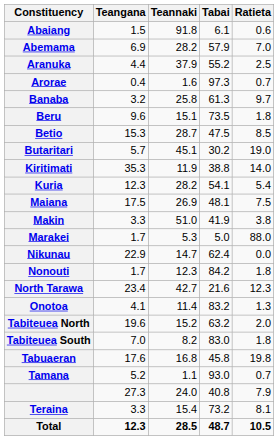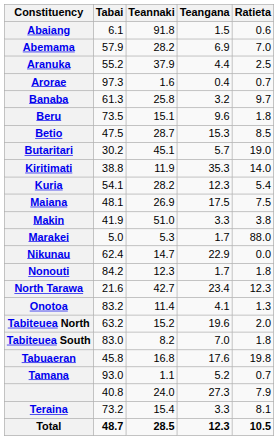 <table class="wikitable sortable" style=text-align:right>
 <tr>
 <th>Constituency</th>
+<th>Tabai</th>
+<th>Teannaki</th>
 <th>Teangana</th>
-<th>Teannaki</th>
-<th>Tabai</th>
 <th>Ratieta</th>
 </tr>
 <tr>
 <th><a href='#'>Abaiang</a></th>
+<td>6.1</td>
+<td>91.8</td>
 <td>1.5</td>
-<td>91.8</td>
-<td>6.1</td>
 <td>0.6</td>
 </tr>
 <tr>
 <th><a href='#'>Abemama</a></th>
+<td>57.9</td>
+<td>28.2</td>
 <td>6.9</td>
-<td>28.2</td>
-<td>57.9</td>
 <td>7.0</td>
 </tr>
 <tr>
 <th><a href='#'>Aranuka</a></th>
+<td>55.2</td>
+<td>37.9</td>
 <td>4.4</td>
-<td>37.9</td>
-<td>55.2</td>
 <td>2.5</td>
 </tr>
 <tr>
 <th><a href='#'>Arorae</a></th>
+<td>97.3</td>
+<td>1.6</td>
 <td>0.4</td>
-<td>1.6</td>
-<td>97.3</td>
 <td>0.7</td>
 </tr>
 <tr>
 <th><a href='#'>Banaba</a></th>
+<td>61.3</td>
+<td>25.8</td>
 <td>3.2</td>
-<td>25.8</td>
-<td>61.3</td>
 <td>9.7</td>
 </tr>
 <tr>
 <th><a href='#'>Beru</a></th>
+<td>73.5</td>
+<td>15.1</td>
 <td>9.6</td>
-<td>15.1</td>
-<td>73.5</td>
 <td>1.8</td>
 </tr>
 <tr>
 <th><a href='#'>Betio</a></th>
+<td>47.5</td>
+<td>28.7</td>
 <td>15.3</td>
-<td>28.7</td>
-<td>47.5</td>
 <td>8.5</td>
 </tr>
 <tr>
 <th><a href='#'>Butaritari</a></th>
+<td>30.2</td>
+<td>45.1</td>
 <td>5.7</td>
-<td>45.1</td>
-<td>30.2</td>
 <td>19.0</td>
 </tr>
 <tr>
 <th><a href='#'>Kiritimati</a></th>
+<td>38.8</td>
+<td>11.9</td>
 <td>35.3</td>
-<td>11.9</td>
-<td>38.8</td>
 <td>14.0</td>
 </tr>
 <tr>
 <th><a href='#'>Kuria</a></th>
+<td>54.1</td>
+<td>28.2</td>
 <td>12.3</td>
-<td>28.2</td>
-<td>54.1</td>
 <td>5.4</td>
 </tr>
 <tr>
 <th><a href='#'>Maiana</a></th>
+<td>48.1</td>
+<td>26.9</td>
 <td>17.5</td>
-<td>26.9</td>
-<td>48.1</td>
 <td>7.5</td>
 </tr>
 <tr>
 <th><a href='#'>Makin</a></th>
+<td>41.9</td>
+<td>51.0</td>
 <td>3.3</td>
-<td>51.0</td>
-<td>41.9</td>
 <td>3.8</td>
 </tr>
 <tr>
 <th><a href='#'>Marakei</a></th>
+<td>5.0</td>
+<td>5.3</td>
 <td>1.7</td>
-<td>5.3</td>
-<td>5.0</td>
 <td>88.0</td>
 </tr>
 <tr>
 <th><a href='#'>Nikunau</a></th>
+<td>62.4</td>
+<td>14.7</td>
 <td>22.9</td>
-<td>14.7</td>
-<td>62.4</td>
 <td>0.0</td>
 </tr>
 <tr>
 <th><a href='#'>Nonouti</a></th>
+<td>84.2</td>
+<td>12.3</td>
 <td>1.7</td>
-<td>12.3</td>
-<td>84.2</td>
 <td>1.8</td>
 </tr>
 <tr>
 <th><a href='#'>North Tarawa</a></th>
+<td>21.6</td>
+<td>42.7</td>
 <td>23.4</td>
-<td>42.7</td>
-<td>21.6</td>
 <td>12.3</td>
 </tr>
 <tr>
 <th><a href='#'>Onotoa</a></th>
+<td>83.2</td>
+<td>11.4</td>
 <td>4.1</td>
-<td>11.4</td>
-<td>83.2</td>
 <td>1.3</td>
 </tr>
 <tr>
 <th><a href='#'>Tabiteuea</a> North</th>
+<td>63.2</td>
+<td>15.2</td>
 <td>19.6</td>
-<td>15.2</td>
-<td>63.2</td>
 <td>2.0</td>
 </tr>
 <tr>
 <th><a href='#'>Tabiteuea</a> South</th>
+<td>83.0</td>
+<td>8.2</td>
 <td>7.0</td>
-<td>8.2</td>
-<td>83.0</td>
 <td>1.8</td>
 </tr>
 <tr>
 <th><a href='#'>Tabuaeran</a></th>
+<td>45.8</td>
+<td>16.8</td>
 <td>17.6</td>
-<td>16.8</td>
-<td>45.8</td>
 <td>19.8</td>
 </tr>
 <tr>
 <th><a href='#'>Tamana</a></th>
+<td>93.0</td>
+<td>1.1</td>
 <td>5.2</td>
-<td>1.1</td>
-<td>93.0</td>
 <td>0.7</td>
 </tr>
 <tr>
 <th><a href='#'></a></th>
+<td>40.8</td>
+<td>24.0</td>
 <td>27.3</td>
-<td>24.0</td>
-<td>40.8</td>
 <td>7.9</td>
 </tr>
 <tr>
 <th><a href='#'>Teraina</a></th>
+<td>73.2</td>
+<td>15.4</td>
 <td>3.3</td>
-<td>15.4</td>
-<td>73.2</td>
 <td>8.1</td>
 </tr>
 <tr class=sortbottom>
 <th>Total</th>
+<td><strong>48.7</strong></td>
+<td><strong>28.5</strong></td>
 <td><strong>12.3</strong></td>
-<td><strong>28.5</strong></td>
-<td><strong>48.7</strong></td>
 <td><strong>10.5</strong></td>
 </tr>
 </table>
